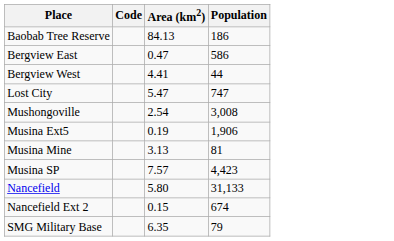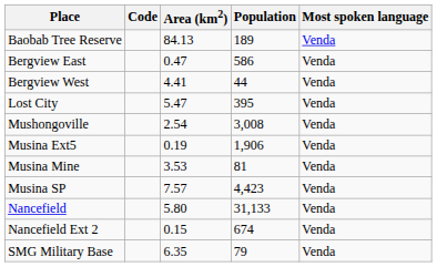 <table class="wikitable sortable">
 <tr>
 <th>Place</th>
 <th>Code</th>
 <th>Area (km<sup>2</sup>)</th>
 <th>Population</th>
+<th>Most spoken language</th>
 </tr>
 <tr>
 <td>Baobab Tree Reserve</td>
 <td></td>
 <td>84.13</td>
-<td>186</td>
+<td>189</td>
+<td><a href='#'>Venda</a></td>
 </tr>
 <tr>
 <td>Bergview East</td>
 <td></td>
 <td>0.47</td>
 <td>586</td>
+<td>Venda</td>
 </tr>
 <tr>
 <td>Bergview West</td>
 <td></td>
 <td>4.41</td>
 <td>44</td>
+<td>Venda</td>
 </tr>
 <tr>
 <td>Lost City</td>
 <td></td>
 <td>5.47</td>
-<td>747</td>
+<td>395</td>
+<td>Venda</td>
 </tr>
 <tr>
 <td>Mushongoville</td>
 <td></td>
 <td>2.54</td>
 <td>3,008</td>
+<td>Venda</td>
 </tr>
 <tr>
 <td>Musina Ext5</td>
 <td></td>
 <td>0.19</td>
 <td>1,906</td>
+<td>Venda</td>
 </tr>
 <tr>
 <td>Musina Mine</td>
 <td></td>
-<td>3.13</td>
+<td>3.53</td>
 <td>81</td>
+<td>Venda</td>
 </tr>
 <tr>
 <td>Musina SP</td>
 <td></td>
 <td>7.57</td>
 <td>4,423</td>
+<td>Venda</td>
 </tr>
 <tr>
 <td><a href='#'>Nancefield</a></td>
 <td></td>
 <td>5.80</td>
 <td>31,133</td>
+<td>Venda</td>
 </tr>
 <tr>
 <td>Nancefield Ext 2</td>
 <td></td>
 <td>0.15</td>
 <td>674</td>
+<td>Venda</td>
 </tr>
 <tr>
 <td>SMG Military Base</td>
 <td></td>
 <td>6.35</td>
 <td>79</td>
+<td>Venda</td>
 </tr>
 </table>
